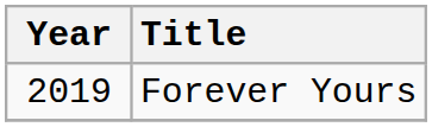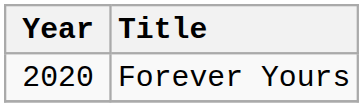 <table class="wikitable">
 <tr>
 <th style="vertical-align:top; text-align:center; width:40px;">Year</th>
 <th style="text-align:left; vertical-align:top;">Title</th>
 </tr>
 <tr>
-<td style="text-align:center;">2019</td>
+<td style="text-align:center;">2020</td>
 <td style="text-align:left; vertical-align:top;">Forever Yours</td>
 </tr>
 <tr>
 </tr>
 </table>
